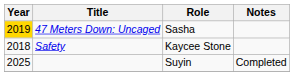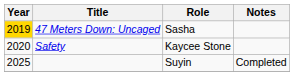 <table class="wikitable sortable">
 <tr>
 <th>Year</th>
 <th>Title</th>
 <th>Role</th>
 <th class="unsortable">Notes</th>
 </tr>
 <tr>
 <td style="background: gold;">2019</td>
 <td><em><a href='#'>47 Meters Down: Uncaged</a></em></td>
 <td>Sasha</td>
 <td></td>
 </tr>
 <tr>
-<td>2018</td>
+<td>2020</td>
 <td><em><a href='#'>Safety</a></em></td>
 <td>Kaycee Stone</td>
 <td></td>
 </tr>
 <tr>
 <td>2025</td>
 <td></td>
 <td>Suyin</td>
 <td>Completed</td>
 </tr>
 <tr>
 </tr>
 <tr>
 </tr>
 </table>
